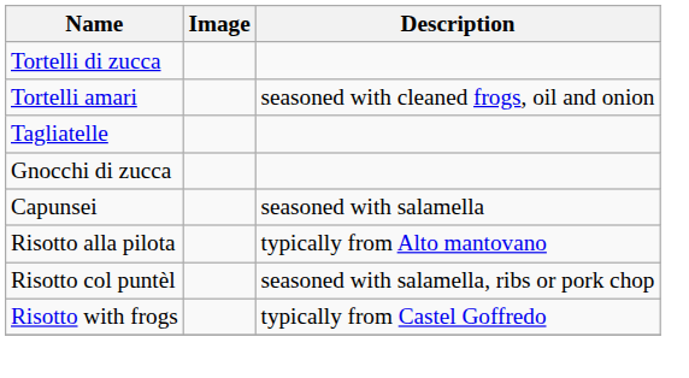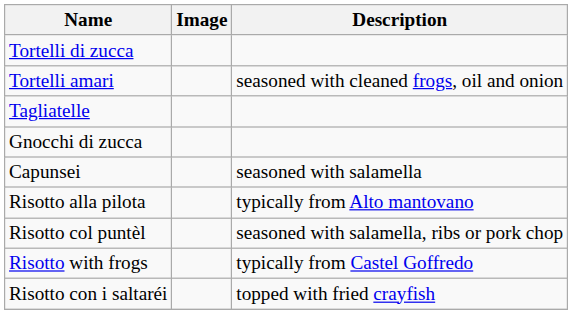 <table class="wikitable">
 <tr>
 <th>Name</th>
 <th>Image</th>
 <th>Description</th>
 </tr>
 <tr>
 <td><a href='#'>Tortelli di zucca</a></td>
 <td></td>
 <td></td>
 </tr>
 <tr>
 <td><a href='#'>Tortelli amari</a></td>
 <td></td>
 <td>seasoned with cleaned <a href='#'>frogs</a>, oil and onion</td>
 </tr>
 <tr>
 <td><a href='#'>Tagliatelle</a></td>
 <td></td>
 <td></td>
 </tr>
 <tr>
 <td>Gnocchi di zucca</td>
 <td></td>
 <td></td>
 </tr>
 <tr>
 <td>Capunsei</td>
 <td></td>
 <td>seasoned with salamella</td>
 </tr>
 <tr>
 <td>Risotto alla pilota</td>
 <td></td>
 <td>typically from <a href='#'>Alto mantovano</a></td>
 </tr>
 <tr>
 <td>Risotto col puntèl</td>
 <td></td>
 <td>seasoned with salamella, ribs or pork chop</td>
 </tr>
 <tr>
 <td><a href='#'>Risotto</a> with frogs</td>
 <td></td>
 <td>typically from <a href='#'>Castel Goffredo</a></td>
 </tr>
 <tr>
+<td>Risotto con i saltaréi</td>
+<td></td>
+<td>topped with fried <a href='#'>crayfish</a></td>
+</tr>
+<tr>
 </tr>
 </table>
